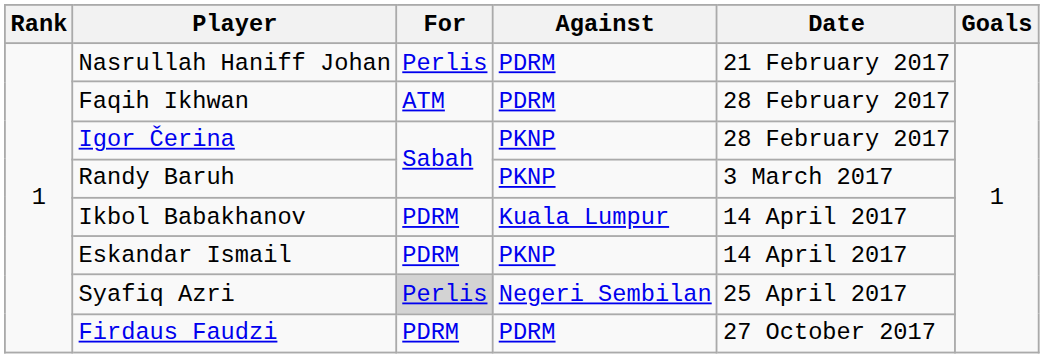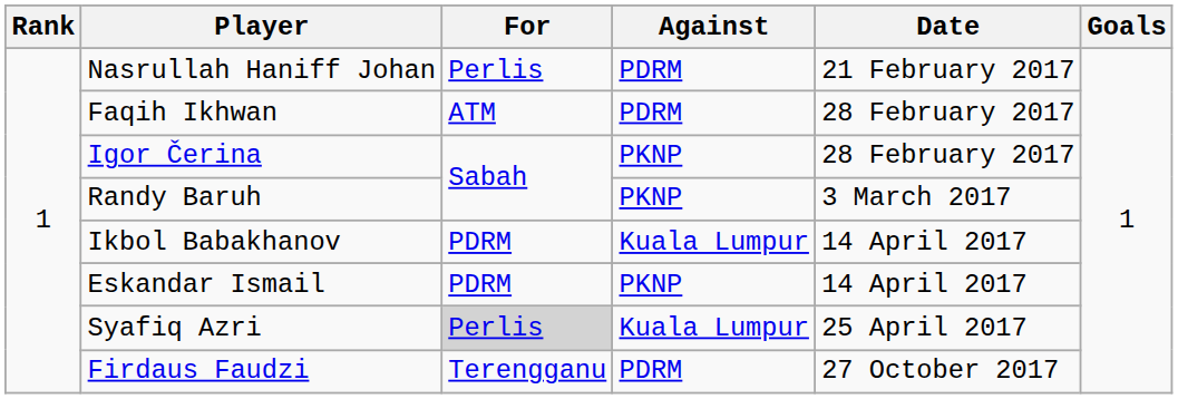 <table class="wikitable" style="text-align:center">
 <tr>
 <th>Rank</th>
 <th>Player</th>
 <th>For</th>
 <th>Against</th>
 <th>Date</th>
 <th>Goals</th>
 </tr>
 <tr>
 <td rowspan="8">1</td>
 <td style="text-align:left;"> Nasrullah Haniff Johan</td>
 <td style="text-align:left;"><a href='#'>Perlis</a></td>
 <td style="text-align:left;"><a href='#'>PDRM</a></td>
 <td style="text-align:left;">21 February 2017</td>
 <td rowspan="8">1</td>
 </tr>
 <tr>
 <td style="text-align:left;"> Faqih Ikhwan</td>
 <td style="text-align:left;"><a href='#'>ATM</a></td>
 <td style="text-align:left;"><a href='#'>PDRM</a></td>
 <td style="text-align:left;">28 February 2017</td>
 </tr>
 <tr>
 <td style="text-align:left;"> <a href='#'>Igor Čerina</a></td>
 <td style="text-align:left;" rowspan=2><a href='#'>Sabah</a></td>
 <td style="text-align:left;"><a href='#'>PKNP</a></td>
 <td style="text-align:left;">28 February 2017</td>
 </tr>
 <tr>
 <td style="text-align:left;"> Randy Baruh</td>
 <td style="text-align:left;"><a href='#'>PKNP</a></td>
 <td style="text-align:left;">3 March 2017</td>
 </tr>
 <tr>
 <td style="text-align:left;"> Ikbol Babakhanov</td>
 <td style="text-align:left;"><a href='#'>PDRM</a></td>
 <td style="text-align:left;"><a href='#'>Kuala Lumpur</a></td>
 <td style="text-align:left;">14 April 2017</td>
 </tr>
 <tr>
 <td style="text-align:left;"> Eskandar Ismail</td>
 <td style="text-align:left;"><a href='#'>PDRM</a></td>
 <td style="text-align:left;"><a href='#'>PKNP</a></td>
 <td style="text-align:left;">14 April 2017</td>
 </tr>
 <tr>
 <td style="text-align:left;"> Syafiq Azri</td>
 <td style="background: lightgrey; text-align:left;"><a href='#'>Perlis</a></td>
-<td style="text-align:left;"><a href='#'>Negeri Sembilan</a></td>
+<td style="text-align:left;"><a href='#'>Kuala Lumpur</a></td>
 <td style="text-align:left;">25 April 2017</td>
 </tr>
 <tr>
 <td style="text-align:left;"> <a href='#'>Firdaus Faudzi</a></td>
-<td style="text-align:left;"><a href='#'>PDRM</a></td>
+<td style="text-align:left;"><a href='#'>Terengganu</a></td>
 <td style="text-align:left;"><a href='#'>PDRM</a></td>
 <td style="text-align:left;">27 October 2017</td>
 </tr>
 </table>
